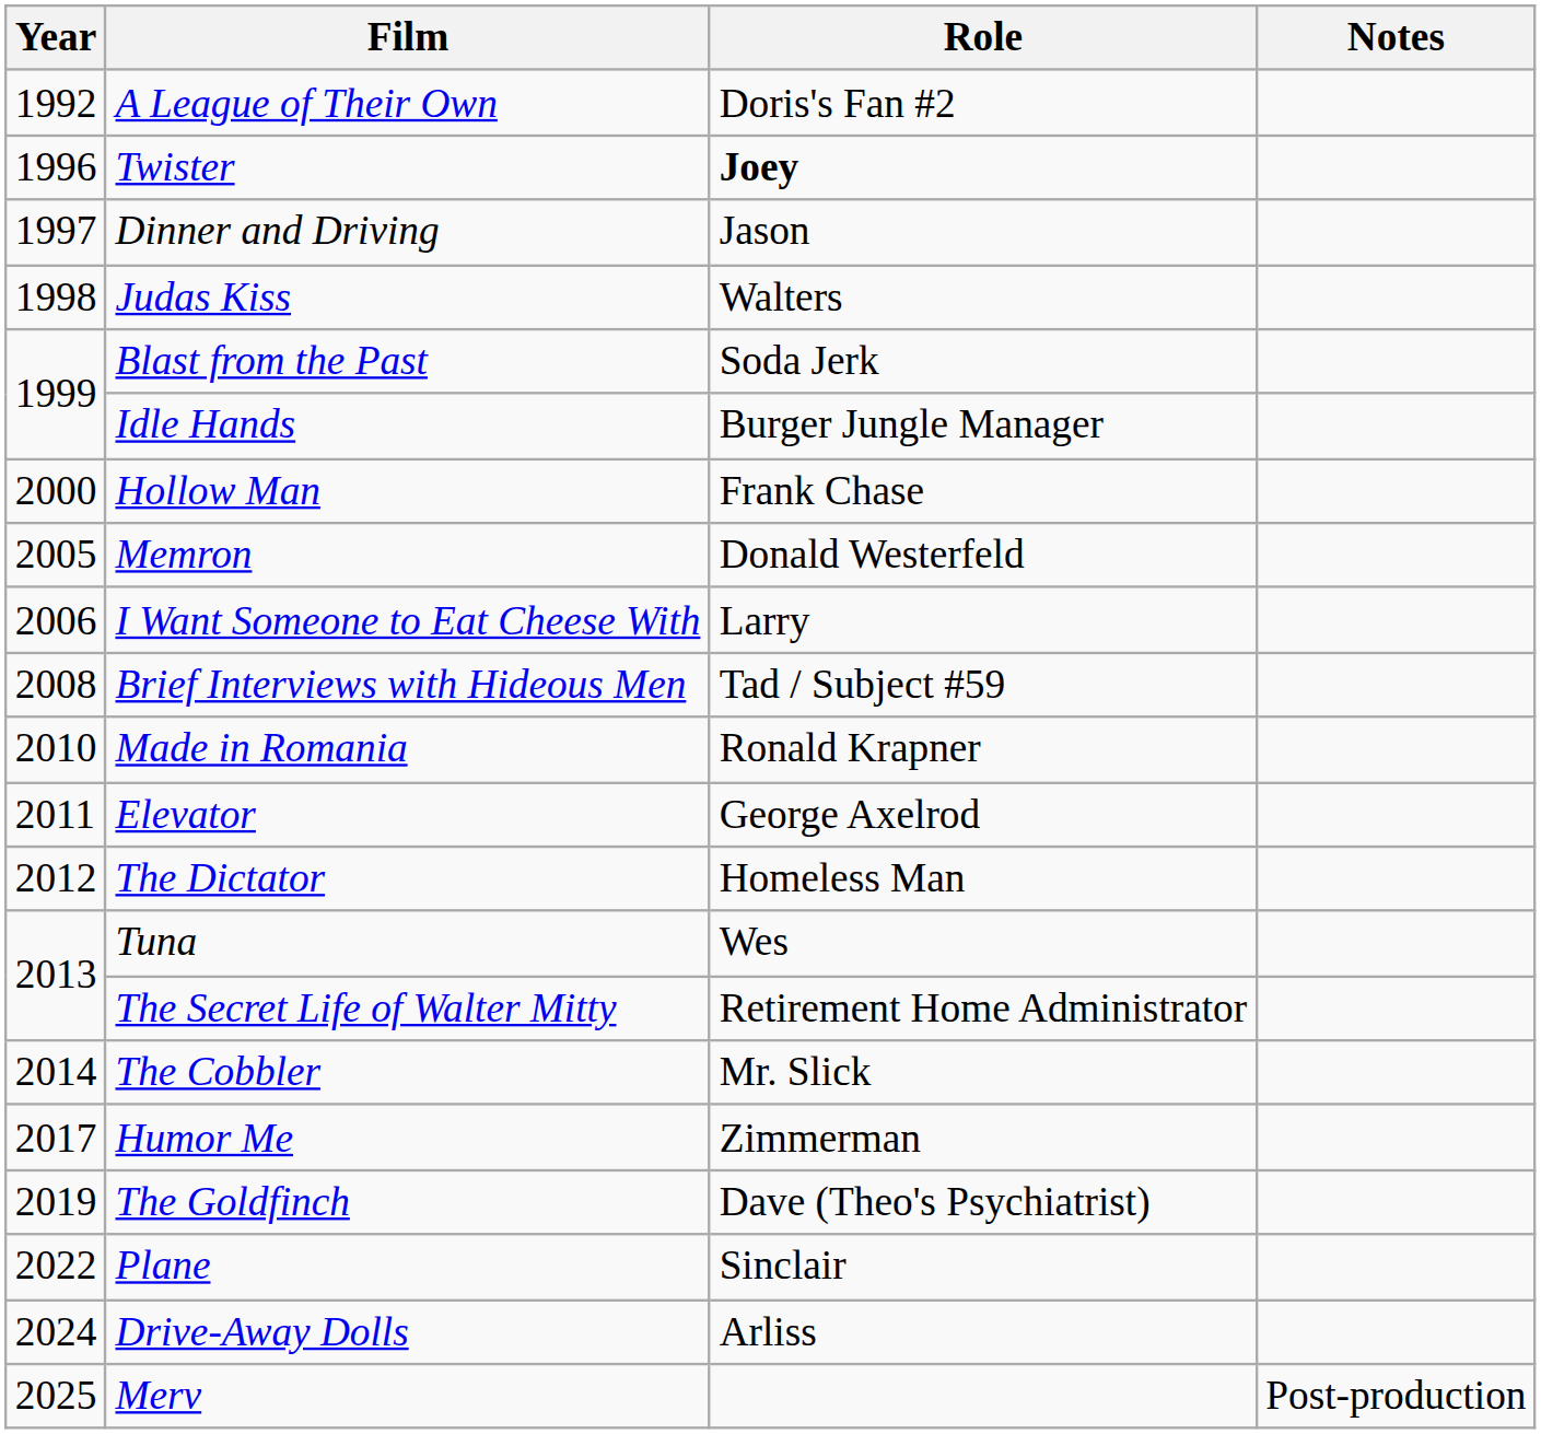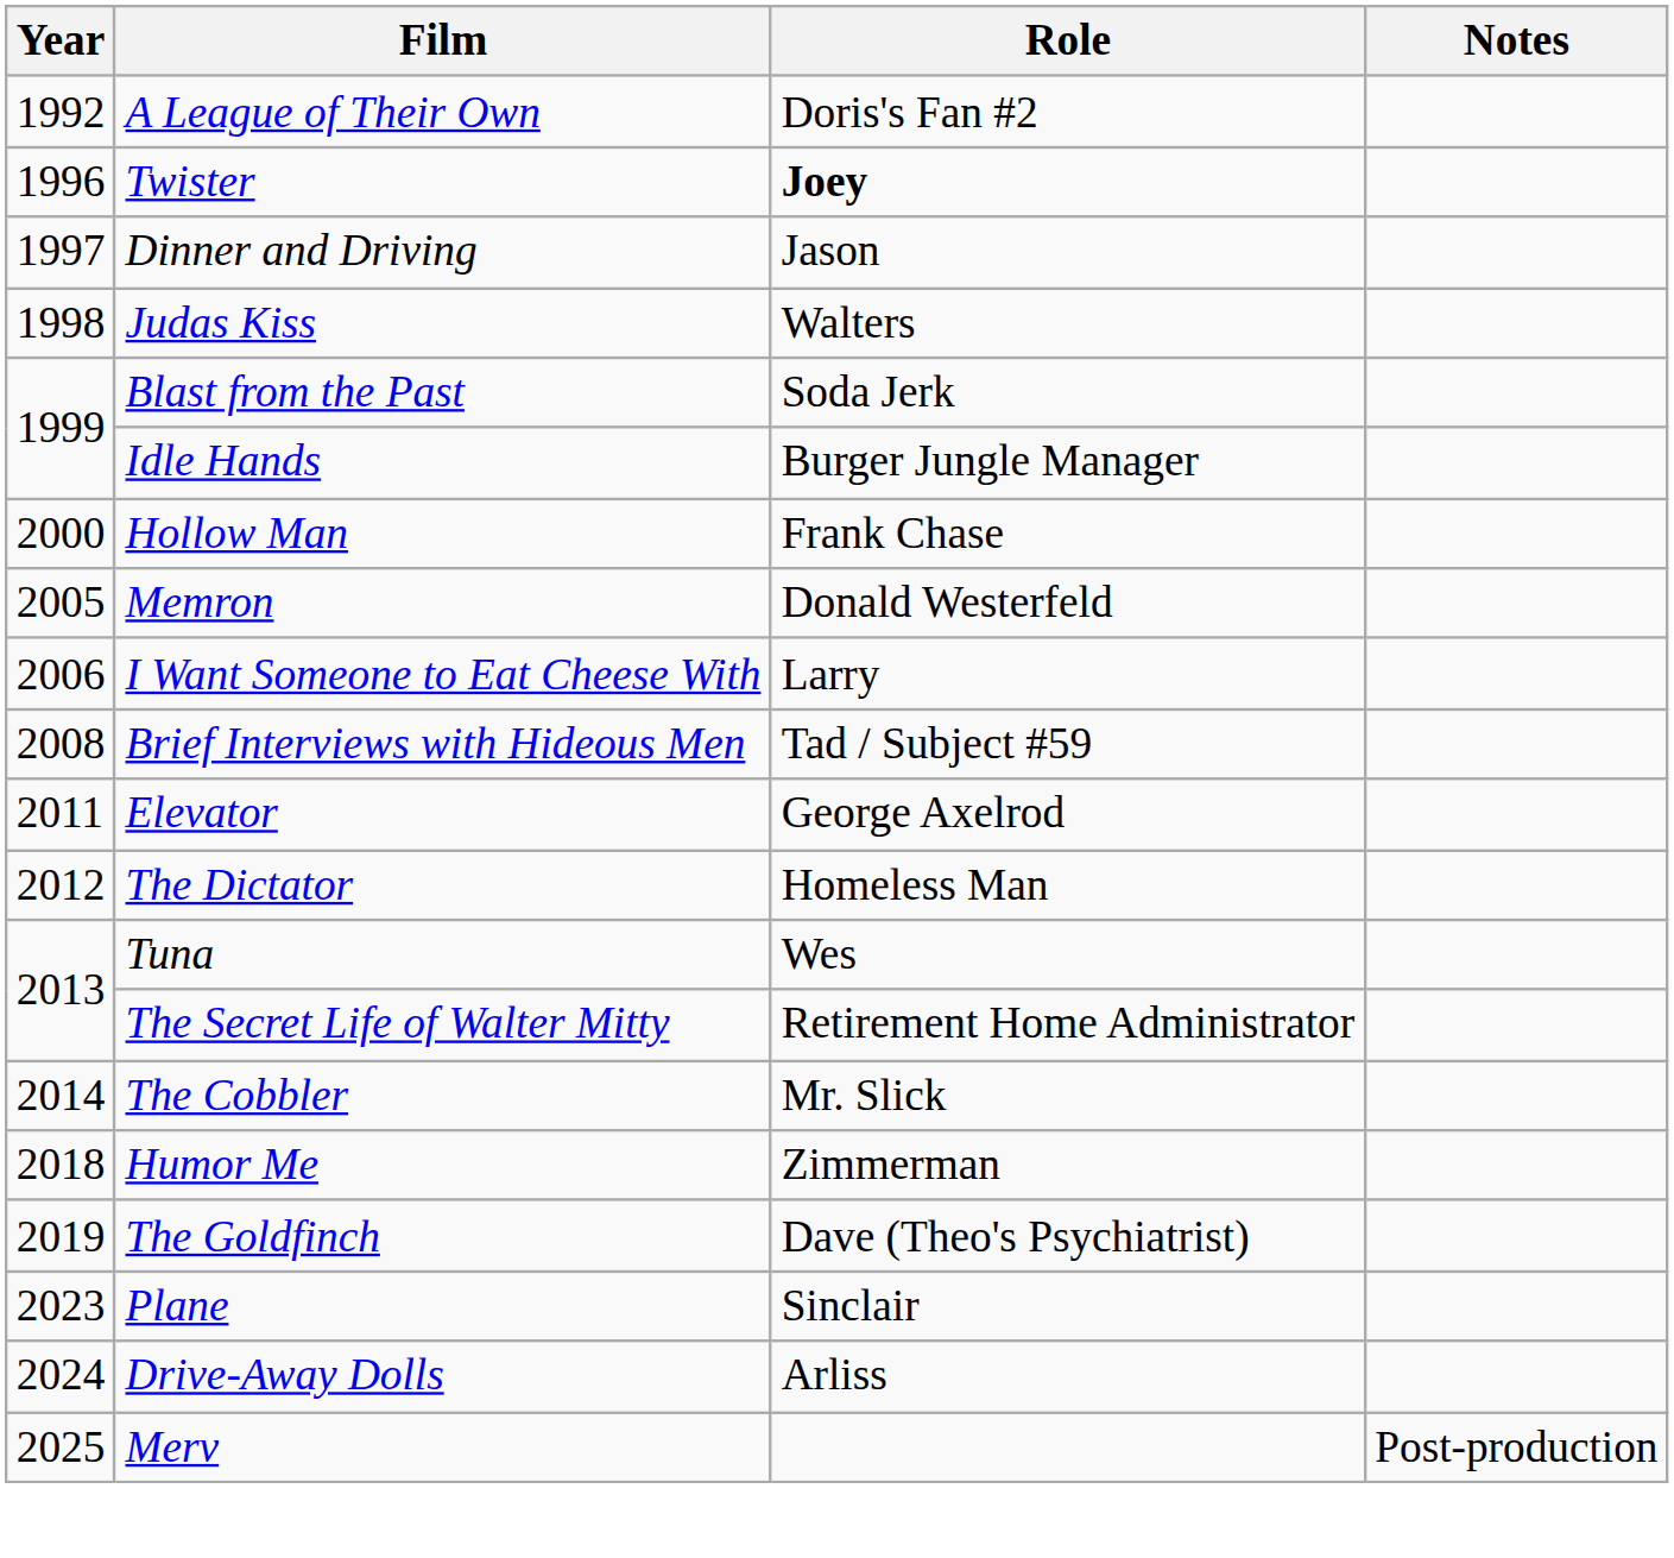 <table class="wikitable">
 <tr>
 <th>Year</th>
 <th>Film</th>
 <th>Role</th>
 <th>Notes</th>
 </tr>
 <tr>
 <td>1992</td>
 <td><em><a href='#'>A League of Their Own</a></em></td>
 <td>Doris's Fan #2</td>
 <td></td>
 </tr>
 <tr>
 <td>1996</td>
 <td><em><a href='#'>Twister</a></em></td>
 <td><strong>Joey</strong></td>
 <td></td>
 </tr>
 <tr>
 <td>1997</td>
 <td><em>Dinner and Driving</em></td>
 <td>Jason</td>
 <td></td>
 </tr>
 <tr>
 <td>1998</td>
 <td><em><a href='#'>Judas Kiss</a></em></td>
 <td>Walters</td>
 <td></td>
 </tr>
 <tr>
 <td rowspan="2">1999</td>
 <td><em><a href='#'>Blast from the Past</a></em></td>
 <td>Soda Jerk</td>
 <td></td>
 </tr>
 <tr>
 <td><em><a href='#'>Idle Hands</a></em></td>
 <td>Burger Jungle Manager</td>
 <td></td>
 </tr>
 <tr>
 <td>2000</td>
 <td><em><a href='#'>Hollow Man</a></em></td>
 <td>Frank Chase</td>
 <td></td>
 </tr>
 <tr>
 <td>2005</td>
 <td><em><a href='#'>Memron</a></em></td>
 <td>Donald Westerfeld</td>
 <td></td>
 </tr>
 <tr>
 <td>2006</td>
 <td><em><a href='#'>I Want Someone to Eat Cheese With</a></em></td>
 <td>Larry</td>
 <td></td>
 </tr>
 <tr>
 <td>2008</td>
 <td><em><a href='#'>Brief Interviews with Hideous Men</a></em></td>
 <td>Tad / Subject #59</td>
 <td></td>
 </tr>
 <tr>
-<td>2010</td>
-<td><em><a href='#'>Made in Romania</a></em></td>
-<td>Ronald Krapner</td>
-<td></td>
-</tr>
-<tr>
 <td>2011</td>
 <td><em><a href='#'>Elevator</a></em></td>
 <td>George Axelrod</td>
 <td></td>
 </tr>
 <tr>
 <td>2012</td>
 <td><em><a href='#'>The Dictator</a></em></td>
 <td>Homeless Man</td>
 <td></td>
 </tr>
 <tr>
 <td rowspan="2">2013</td>
 <td><em>Tuna</em></td>
 <td>Wes</td>
 <td></td>
 </tr>
 <tr>
 <td><em><a href='#'>The Secret Life of Walter Mitty</a></em></td>
 <td>Retirement Home Administrator</td>
 <td></td>
 </tr>
 <tr>
 <td>2014</td>
 <td><em><a href='#'>The Cobbler</a></em></td>
 <td>Mr. Slick</td>
 <td></td>
 </tr>
 <tr>
-<td>2017</td>
+<td>2018</td>
 <td><em><a href='#'>Humor Me</a></em></td>
 <td>Zimmerman</td>
 <td></td>
 </tr>
 <tr>
 <td>2019</td>
 <td><em><a href='#'>The Goldfinch</a></em></td>
 <td>Dave (Theo's Psychiatrist)</td>
 <td></td>
 </tr>
 <tr>
-<td>2022</td>
+<td>2023</td>
 <td><em><a href='#'>Plane</a></em></td>
 <td>Sinclair</td>
 <td></td>
 </tr>
 <tr>
 <td>2024</td>
 <td><em><a href='#'>Drive-Away Dolls</a></em></td>
 <td>Arliss</td>
 <td></td>
 </tr>
 <tr>
 <td>2025</td>
 <td><em><a href='#'>Merv</a></em></td>
 <td></td>
 <td>Post-production</td>
 </tr>
 </table>
